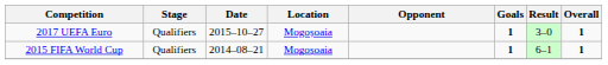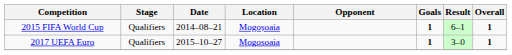 <table class="wikitable" style="font-size:90%">
 <tr>
 <th width=175px>Competition</th>
 <th width=75px>Stage</th>
 <th width=75px>Date</th>
 <th width=100px>Location</th>
 <th width=185px>Opponent</th>
 <th width=25px>Goals</th>
 <th width=25>Result</th>
 <th width=25px>Overall</th>
 </tr>
 <tr align=center>
+<td><a href='#'>2015 FIFA World Cup</a></td>
+<td>Qualifiers</td>
+<td>2014–08–21</td>
+<td><a href='#'>Mogoșoaia</a></td>
+<td align=left></td>
+<td><strong>1</strong></td>
+<td bgcolor=#CCFFCC>6–1</td>
+<td><strong>1</strong></td>
+</tr>
+<tr align=center>
 <td><a href='#'>2017 UEFA Euro</a></td>
 <td>Qualifiers</td>
 <td>2015–10–27</td>
 <td><a href='#'>Mogoșoaia</a></td>
 <td align=left></td>
 <td><strong>1</strong></td>
 <td bgcolor=#CCFFCC>3–0</td>
 <td><strong>1</strong></td>
 </tr>
-<tr align=center>
-<td><a href='#'>2015 FIFA World Cup</a></td>
-<td>Qualifiers</td>
-<td>2014–08–21</td>
-<td><a href='#'>Mogoșoaia</a></td>
-<td align=left></td>
-<td><strong>1</strong></td>
-<td bgcolor=#CCFFCC>6–1</td>
-<td><strong>1</strong></td>
-</tr>
 <tr>
 </tr>
 </table>
